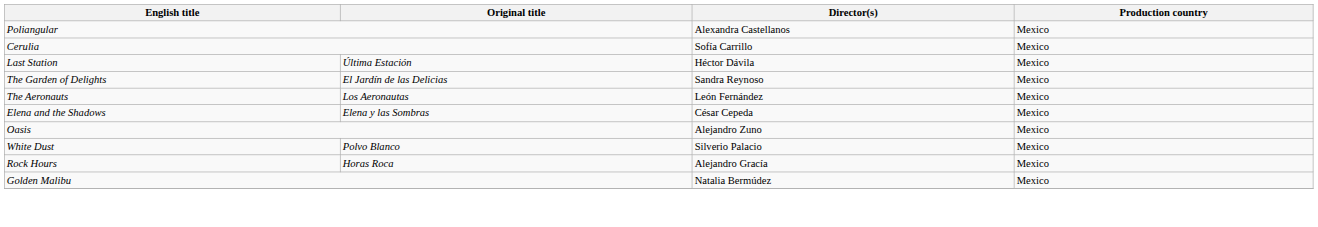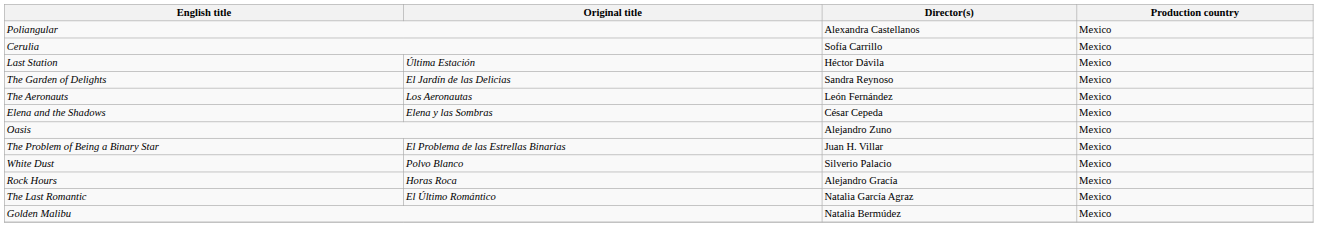 <table class="sortable wikitable" style="width:100%; margin-bottom:2px" cellpadding="5">
 <tr>
 <th scope="col">English title</th>
 <th scope="col">Original title</th>
 <th scope="col">Director(s)</th>
 <th scope="col">Production country</th>
 </tr>
 <tr>
 <td colspan=2 data-sort-value="Poli"><em>Poliangular</em></td>
 <td data-sort-value="Castellanos">Alexandra Castellanos</td>
 <td>Mexico</td>
 </tr>
 <tr>
 <td colspan=2 data-sort-value="Cerulia"><em>Cerulia</em></td>
 <td data-sort-value="Carrillo">Sofía Carrillo</td>
 <td>Mexico</td>
 </tr>
 <tr>
 <td><em>Last Station</em></td>
 <td><em>Última Estación</em></td>
 <td data-sort-value="davila">Héctor Dávila</td>
 <td>Mexico</td>
 </tr>
 <tr>
 <td><em>The Garden of Delights</em></td>
 <td><em>El Jardín de las Delicias</em></td>
 <td data-sort-value="rey">Sandra Reynoso</td>
 <td>Mexico</td>
 </tr>
 <tr>
 <td><em>The Aeronauts</em></td>
 <td><em>Los Aeronautas</em></td>
 <td data-sort-value="fernandez">León Fernández</td>
 <td>Mexico</td>
 </tr>
 <tr>
 <td><em>Elena and the Shadows</em></td>
 <td><em>Elena y las Sombras</em></td>
 <td data-sort-value="cepeda">César Cepeda</td>
 <td>Mexico</td>
 </tr>
 <tr>
 <td colspan=2 data-sort-value="Oasis"><em>Oasis</em></td>
 <td data-sort-value="Zuno">Alejandro Zuno</td>
 <td>Mexico</td>
 </tr>
 <tr>
+<td><em>The Problem of Being a Binary Star</em></td>
+<td><em>El Problema de las Estrellas Binarias</em></td>
+<td data-sort-value="villar">Juan H. Villar</td>
+<td>Mexico</td>
+</tr>
+<tr>
 <td><em>White Dust</em></td>
 <td><em>Polvo Blanco</em></td>
 <td data-sort-value="palacio">Silverio Palacio</td>
 <td>Mexico</td>
 </tr>
 <tr>
 <td><em>Rock Hours</em></td>
 <td><em>Horas Roca</em></td>
 <td data-sort-value="garcia">Alejandro Gracía</td>
 <td>Mexico</td>
 </tr>
 <tr>
+<td><em>The Last Romantic</em></td>
+<td><em>El Último Romántico</em></td>
+<td data-sort-value="garcia">Natalia García Agraz</td>
+<td>Mexico</td>
+</tr>
+<tr>
 <td colspan=2 data-sort-value="golden"><em>Golden Malibu</em></td>
 <td data-sort-value="bermudez">Natalia Bermúdez</td>
 <td>Mexico</td>
 </tr>
 <tr>
 </tr>
 </table>
